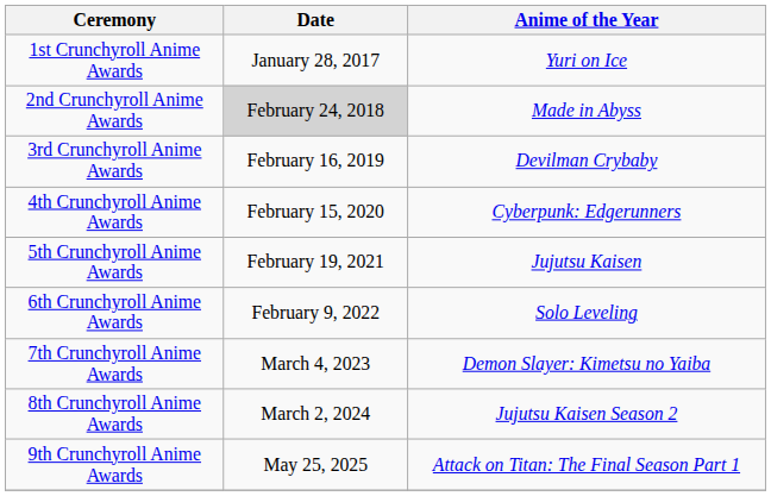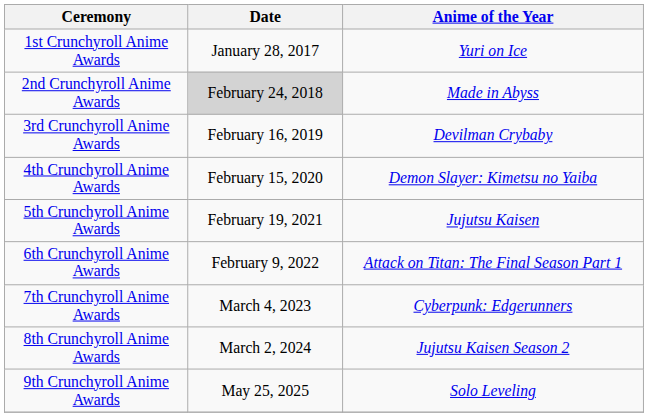 <table class="sortable wikitable" style="text-align: center">
 <tr>
 <th style="width:180px;">Ceremony</th>
 <th style="width:150px;">Date</th>
 <th style="width:300px;"><a href='#'>Anime of the Year</a></th>
 </tr>
 <tr>
 <td><a href='#'>1st Crunchyroll Anime Awards</a></td>
 <td>January 28, 2017</td>
 <td><em><a href='#'>Yuri on Ice</a></em></td>
 </tr>
 <tr>
 <td><a href='#'>2nd Crunchyroll Anime Awards</a></td>
 <td style="background: lightgrey;">February 24, 2018</td>
 <td><em><a href='#'>Made in Abyss</a></em></td>
 </tr>
 <tr>
 <td><a href='#'>3rd Crunchyroll Anime Awards</a></td>
 <td>February 16, 2019</td>
 <td><em><a href='#'>Devilman Crybaby</a></em></td>
 </tr>
 <tr>
 <td><a href='#'>4th Crunchyroll Anime Awards</a></td>
 <td>February 15, 2020</td>
-<td><em><a href='#'>Cyberpunk: Edgerunners</a></em></td>
+<td><em><a href='#'>Demon Slayer: Kimetsu no Yaiba</a></em></td>
 </tr>
 <tr>
 <td><a href='#'>5th Crunchyroll Anime Awards</a></td>
 <td>February 19, 2021</td>
 <td><em><a href='#'>Jujutsu Kaisen</a></em></td>
 </tr>
 <tr>
 <td><a href='#'>6th Crunchyroll Anime Awards</a></td>
 <td>February 9, 2022</td>
-<td><em><a href='#'>Solo Leveling</a></em></td>
+<td><em><a href='#'>Attack on Titan: The Final Season Part 1</a></em></td>
 </tr>
 <tr>
 <td><a href='#'>7th Crunchyroll Anime Awards</a></td>
 <td>March 4, 2023</td>
-<td><em><a href='#'>Demon Slayer: Kimetsu no Yaiba</a></em></td>
+<td><em><a href='#'>Cyberpunk: Edgerunners</a></em></td>
 </tr>
 <tr>
 <td><a href='#'>8th Crunchyroll Anime Awards</a></td>
 <td>March 2, 2024</td>
 <td><em><a href='#'>Jujutsu Kaisen Season 2</a></em></td>
 </tr>
 <tr>
 <td><a href='#'>9th Crunchyroll Anime Awards</a></td>
 <td>May 25, 2025</td>
-<td><em><a href='#'>Attack on Titan: The Final Season Part 1</a></em></td>
+<td><em><a href='#'>Solo Leveling</a></em></td>
 </tr>
 <tr>
 </tr>
 </table>
